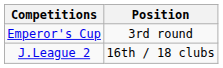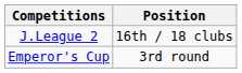 <table class="wikitable" style="text-align:center;">
 <tr>
 <th>Competitions</th>
 <th>Position</th>
 </tr>
 <tr>
+<td><a href='#'>J.League 2</a></td>
+<td>16th / 18 clubs</td>
+</tr>
+<tr>
 <td><a href='#'>Emperor's Cup</a></td>
 <td>3rd round</td>
 </tr>
-<tr>
-<td><a href='#'>J.League 2</a></td>
-<td>16th / 18 clubs</td>
-</tr>
 </table>
